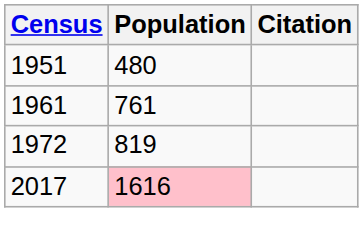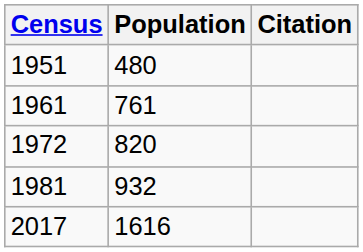 <table class="wikitable floatright">
 <tr>
 <th><a href='#'>Census</a></th>
 <th>Population</th>
 <th>Citation</th>
 </tr>
 <tr>
 <td>1951</td>
 <td>480</td>
 <td></td>
 </tr>
 <tr>
 <td>1961</td>
 <td>761</td>
 <td></td>
 </tr>
 <tr>
 <td>1972</td>
-<td>819</td>
+<td>820</td>
+<td></td>
+</tr>
+<tr>
+<td>1981</td>
+<td>932</td>
 <td></td>
 </tr>
 <tr>
 <td>2017</td>
-<td style="background: pink;">1616</td>
+<td>1616</td>
 <td></td>
 </tr>
 </table>
